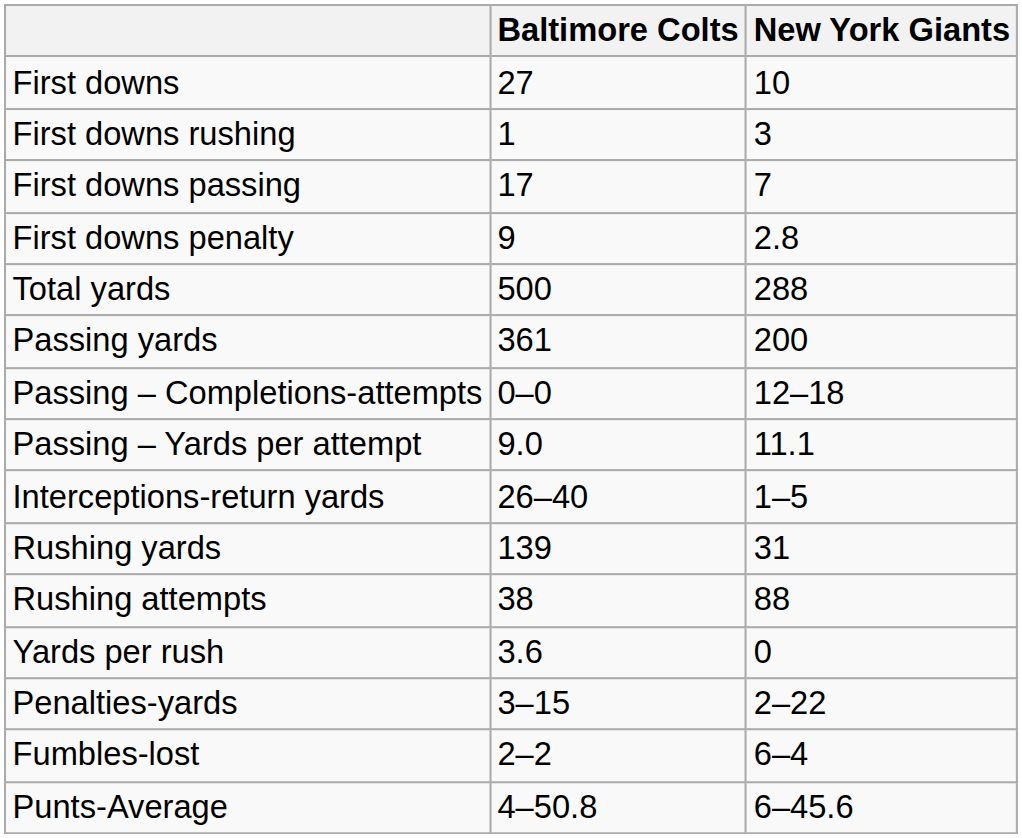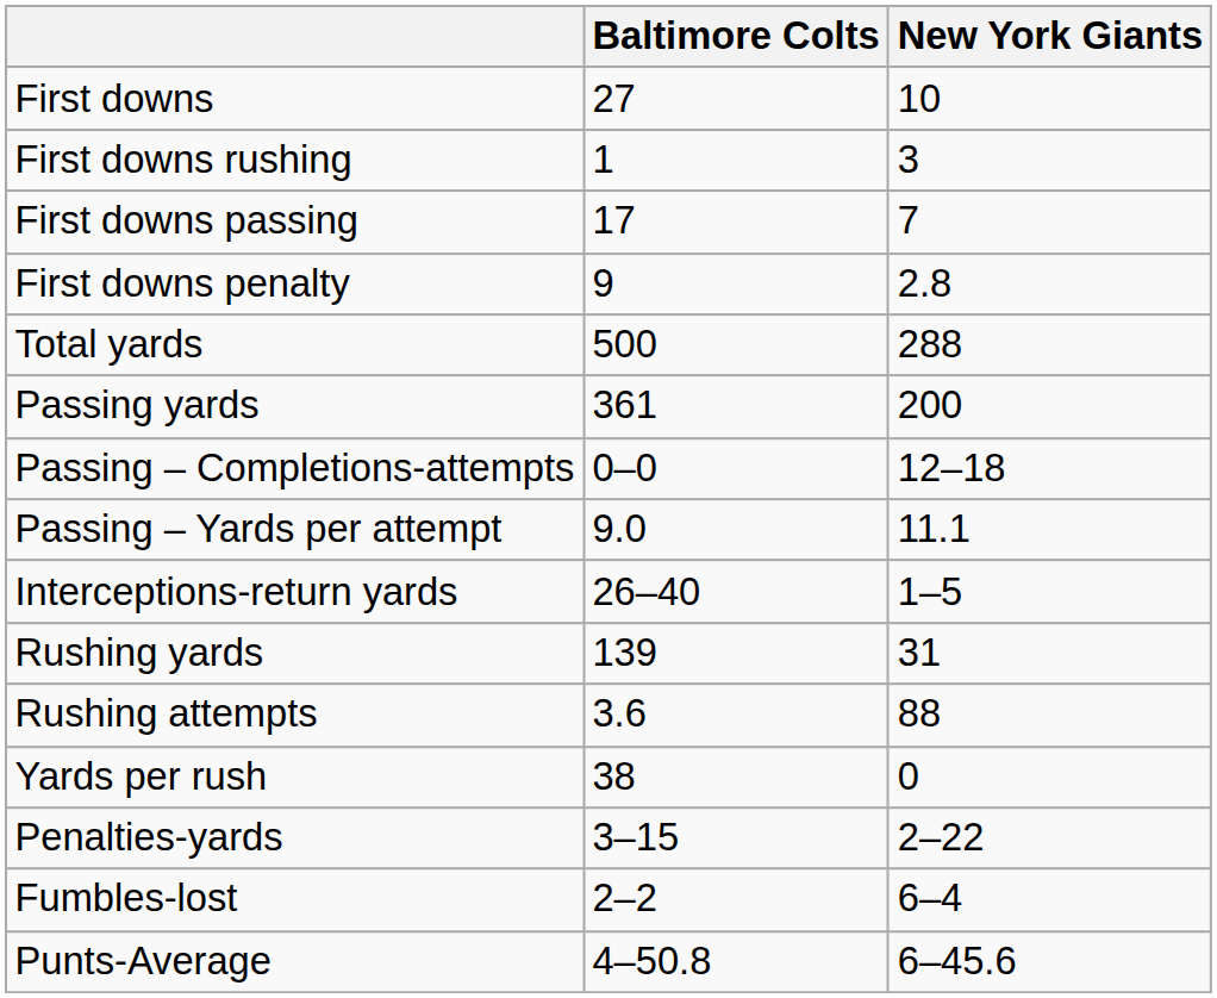 <table class="wikitable">
 <tr>
 <th></th>
 <th><strong>Baltimore Colts</strong></th>
 <th><strong>New York Giants</strong></th>
 </tr>
 <tr>
 <td>First downs</td>
 <td>27</td>
 <td>10</td>
 </tr>
 <tr>
 <td>First downs rushing</td>
 <td>1</td>
 <td>3</td>
 </tr>
 <tr>
 <td>First downs passing</td>
 <td>17</td>
 <td>7</td>
 </tr>
 <tr>
 <td>First downs penalty</td>
 <td>9</td>
 <td>2.8</td>
 </tr>
 <tr>
 <td>Total yards</td>
 <td>500</td>
 <td>288</td>
 </tr>
 <tr>
 <td>Passing yards</td>
 <td>361</td>
 <td>200</td>
 </tr>
 <tr>
 <td>Passing – Completions-attempts</td>
 <td>0–0</td>
 <td>12–18</td>
 </tr>
 <tr>
 <td>Passing – Yards per attempt</td>
 <td>9.0</td>
 <td>11.1</td>
 </tr>
 <tr>
 <td>Interceptions-return yards</td>
 <td>26–40</td>
 <td>1–5</td>
 </tr>
 <tr>
 <td>Rushing yards</td>
 <td>139</td>
 <td>31</td>
 </tr>
 <tr>
 <td>Rushing attempts</td>
-<td>38</td>
+<td>3.6</td>
 <td>88</td>
 </tr>
 <tr>
 <td>Yards per rush</td>
-<td>3.6</td>
+<td>38</td>
 <td>0</td>
 </tr>
 <tr>
 <td>Penalties-yards</td>
 <td>3–15</td>
 <td>2–22</td>
 </tr>
 <tr>
 <td>Fumbles-lost</td>
 <td>2–2</td>
 <td>6–4</td>
 </tr>
 <tr>
 <td>Punts-Average</td>
 <td>4–50.8</td>
 <td>6–45.6</td>
 </tr>
 </table>
